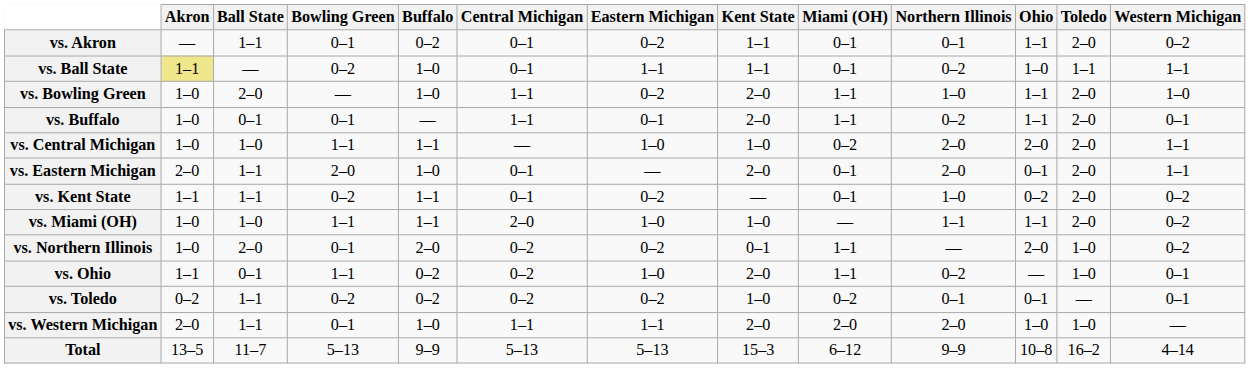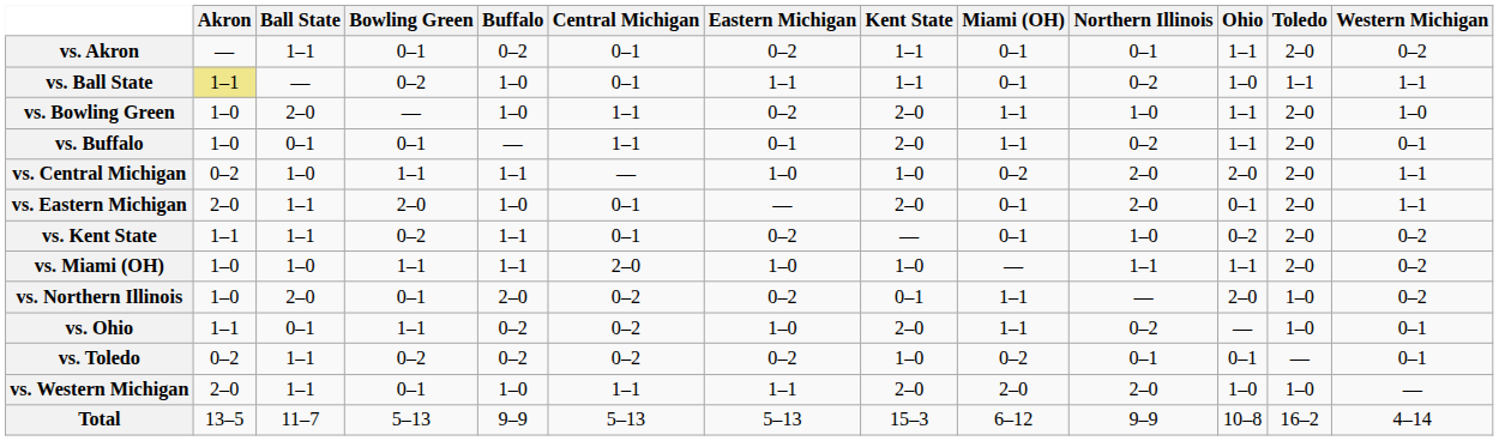 <table class="wikitable" style="white-space:nowrap;font-size:100%;">
 <tr>
 <th colspan="1" style="background:white; border-top-style:hidden; border-left-style:hidden;" width="75"> </th>
 <th style=>Akron</th>
 <th style=>Ball State</th>
 <th style=>Bowling Green</th>
 <th style=>Buffalo</th>
 <th style=>Central Michigan</th>
 <th style=>Eastern Michigan</th>
 <th style=>Kent State</th>
 <th style=>Miami (OH)</th>
 <th style=>Northern Illinois</th>
 <th style=>Ohio</th>
 <th style=>Toledo</th>
 <th style=>Western Michigan</th>
 </tr>
 <tr style="text-align:center;">
 <th>vs. Akron</th>
 <td>—</td>
 <td>1–1</td>
 <td>0–1</td>
 <td>0–2</td>
 <td>0–1</td>
 <td>0–2</td>
 <td>1–1</td>
 <td>0–1</td>
 <td>0–1</td>
 <td>1–1</td>
 <td>2–0</td>
 <td>0–2</td>
 </tr>
 <tr style="text-align:center;">
 <th>vs. Ball State</th>
 <td style="background: khaki;">1–1</td>
 <td>—</td>
 <td>0–2</td>
 <td>1–0</td>
 <td>0–1</td>
 <td>1–1</td>
 <td>1–1</td>
 <td>0–1</td>
 <td>0–2</td>
 <td>1–0</td>
 <td>1–1</td>
 <td>1–1</td>
 </tr>
 <tr style="text-align:center;">
 <th>vs. Bowling Green</th>
 <td>1–0</td>
 <td>2–0</td>
 <td>—</td>
 <td>1–0</td>
 <td>1–1</td>
 <td>0–2</td>
 <td>2–0</td>
 <td>1–1</td>
 <td>1–0</td>
 <td>1–1</td>
 <td>2–0</td>
 <td>1–0</td>
 </tr>
 <tr style="text-align:center;">
 <th>vs. Buffalo</th>
 <td>1–0</td>
 <td>0–1</td>
 <td>0–1</td>
 <td>—</td>
 <td>1–1</td>
 <td>0–1</td>
 <td>2–0</td>
 <td>1–1</td>
 <td>0–2</td>
 <td>1–1</td>
 <td>2–0</td>
 <td>0–1</td>
 </tr>
 <tr style="text-align:center;">
 <th>vs. Central Michigan</th>
-<td>1–0</td>
+<td>0–2</td>
 <td>1–0</td>
 <td>1–1</td>
 <td>1–1</td>
 <td>—</td>
 <td>1–0</td>
 <td>1–0</td>
 <td>0–2</td>
 <td>2–0</td>
 <td>2–0</td>
 <td>2–0</td>
 <td>1–1</td>
 </tr>
 <tr style="text-align:center;">
 <th>vs. Eastern Michigan</th>
 <td>2–0</td>
 <td>1–1</td>
 <td>2–0</td>
 <td>1–0</td>
 <td>0–1</td>
 <td>—</td>
 <td>2–0</td>
 <td>0–1</td>
 <td>2–0</td>
 <td>0–1</td>
 <td>2–0</td>
 <td>1–1</td>
 </tr>
 <tr style="text-align:center;">
 <th>vs. Kent State</th>
 <td>1–1</td>
 <td>1–1</td>
 <td>0–2</td>
 <td>1–1</td>
 <td>0–1</td>
 <td>0–2</td>
 <td>—</td>
 <td>0–1</td>
 <td>1–0</td>
 <td>0–2</td>
 <td>2–0</td>
 <td>0–2</td>
 </tr>
 <tr style="text-align:center;">
 <th>vs. Miami (OH)</th>
 <td>1–0</td>
 <td>1–0</td>
 <td>1–1</td>
 <td>1–1</td>
 <td>2–0</td>
 <td>1–0</td>
 <td>1–0</td>
 <td>—</td>
 <td>1–1</td>
 <td>1–1</td>
 <td>2–0</td>
 <td>0–2</td>
 </tr>
 <tr style="text-align:center;">
 <th>vs. Northern Illinois</th>
 <td>1–0</td>
 <td>2–0</td>
 <td>0–1</td>
 <td>2–0</td>
 <td>0–2</td>
 <td>0–2</td>
 <td>0–1</td>
 <td>1–1</td>
 <td>—</td>
 <td>2–0</td>
 <td>1–0</td>
 <td>0–2</td>
 </tr>
 <tr style="text-align:center;">
 <th>vs. Ohio</th>
 <td>1–1</td>
 <td>0–1</td>
 <td>1–1</td>
 <td>0–2</td>
 <td>0–2</td>
 <td>1–0</td>
 <td>2–0</td>
 <td>1–1</td>
 <td>0–2</td>
 <td>—</td>
 <td>1–0</td>
 <td>0–1</td>
 </tr>
 <tr style="text-align:center;">
 <th>vs. Toledo</th>
 <td>0–2</td>
 <td>1–1</td>
 <td>0–2</td>
 <td>0–2</td>
 <td>0–2</td>
 <td>0–2</td>
 <td>1–0</td>
 <td>0–2</td>
 <td>0–1</td>
 <td>0–1</td>
 <td>—</td>
 <td>0–1</td>
 </tr>
 <tr style="text-align:center;">
 <th>vs. Western Michigan</th>
 <td>2–0</td>
 <td>1–1</td>
 <td>0–1</td>
 <td>1–0</td>
 <td>1–1</td>
 <td>1–1</td>
 <td>2–0</td>
 <td>2–0</td>
 <td>2–0</td>
 <td>1–0</td>
 <td>1–0</td>
 <td>—</td>
 </tr>
 <tr style="text-align:center;">
 <th>Total</th>
 <td>13–5</td>
 <td>11–7</td>
 <td>5–13</td>
 <td>9–9</td>
 <td>5–13</td>
 <td>5–13</td>
 <td>15–3</td>
 <td>6–12</td>
 <td>9–9</td>
 <td>10–8</td>
 <td>16–2</td>
 <td>4–14</td>
 </tr>
 </table>
